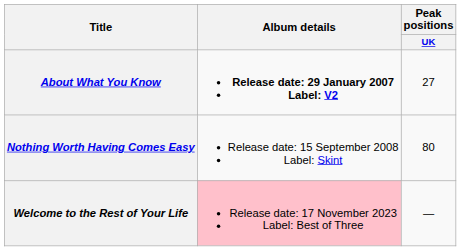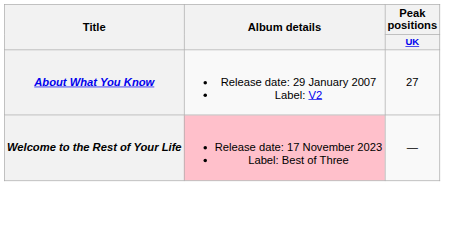 <table class="wikitable plainrowheaders" style="text-align:center;">
 <tr>
 <th scope="col" rowspan="2">Title</th>
 <th scope="col" rowspan="2">Album details</th>
 <th scope="col" colspan="1">Peak positions</th>
 </tr>
 <tr>
 <th scope="col" style="width:3em;font-size:85%"><a href='#'>UK</a><br></th>
 </tr>
 <tr>
 <th scope="row"><em><a href='#'>About What You Know</a></em></th>
-<td><strong><br><ul><li>Release date: 29 January 2007</li><li>Label: <a href='#'>V2</a></li></ul></strong></td>
+<td><br><ul><li>Release date: 29 January 2007</li><li>Label: <a href='#'>V2</a></li></ul></td>
 <td>27</td>
-</tr>
-<tr>
-<th scope="row"><em><a href='#'>Nothing Worth Having Comes Easy</a></em></th>
-<td><br><ul><li>Release date: 15 September 2008</li><li>Label: <a href='#'>Skint</a></li></ul></td>
-<td>80</td>
 </tr>
 <tr>
 <th scope="row"><em>Welcome to the Rest of Your Life</em></th>
 <td style="background: pink;"><br><ul><li>Release date: 17 November 2023</li><li>Label: Best of Three</li></ul></td>
 <td>—</td>
 </tr>
 </table>
